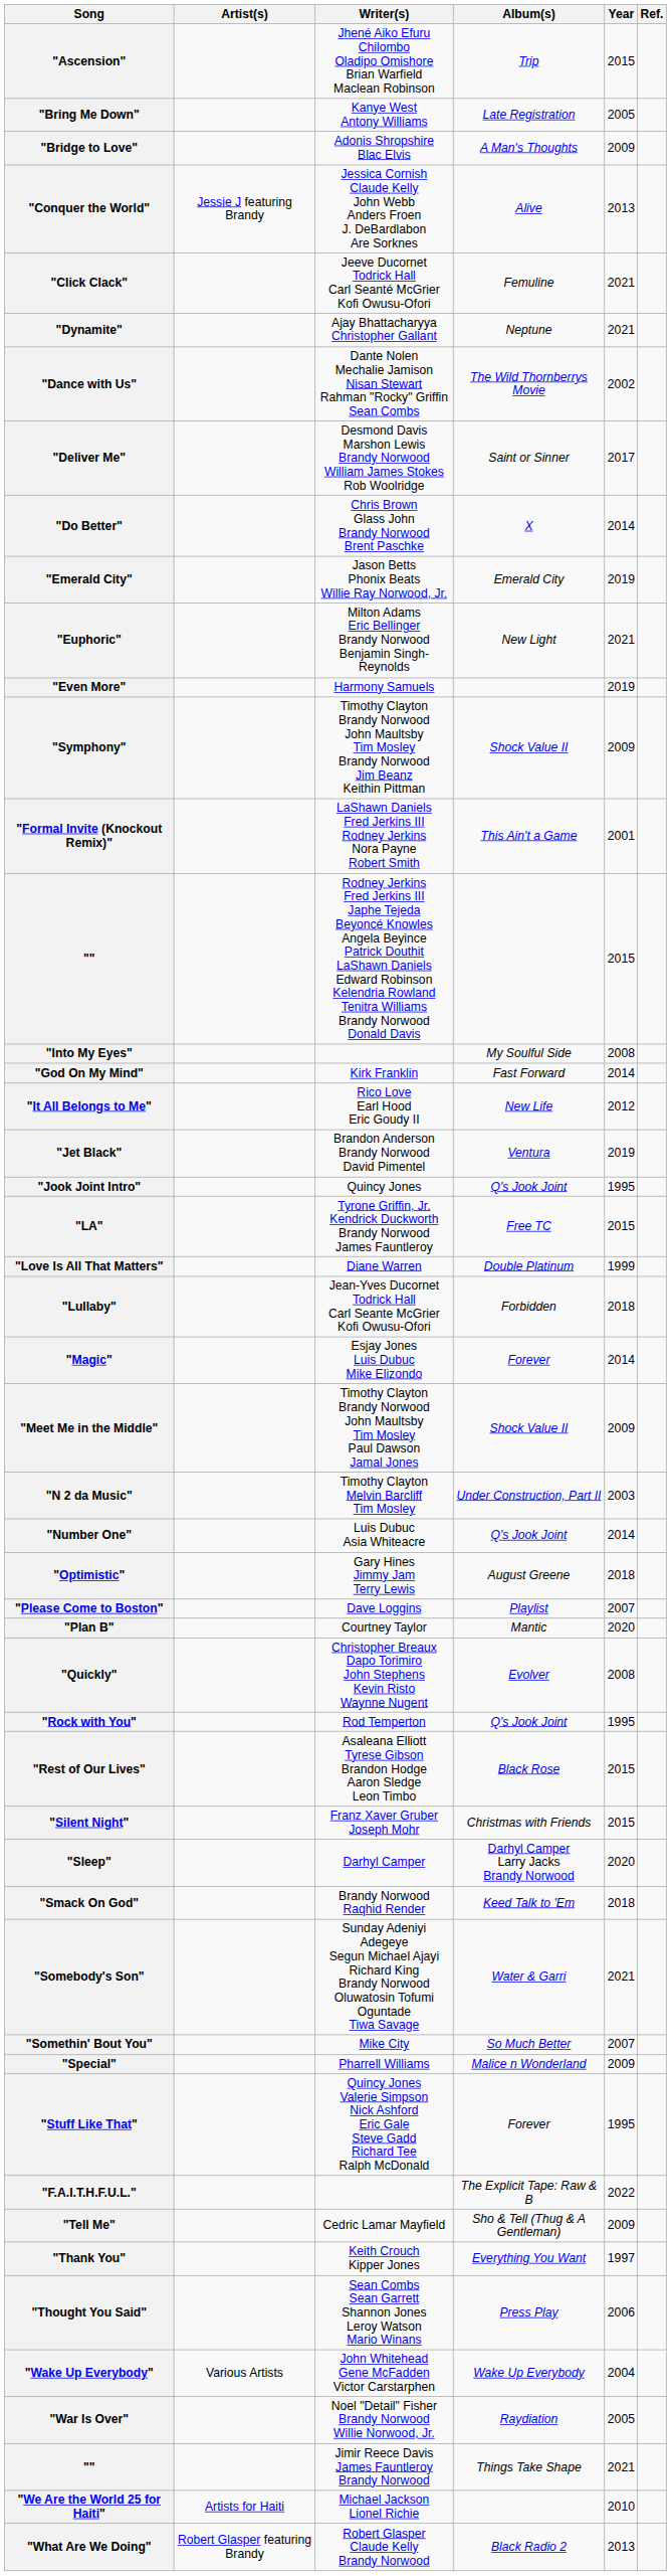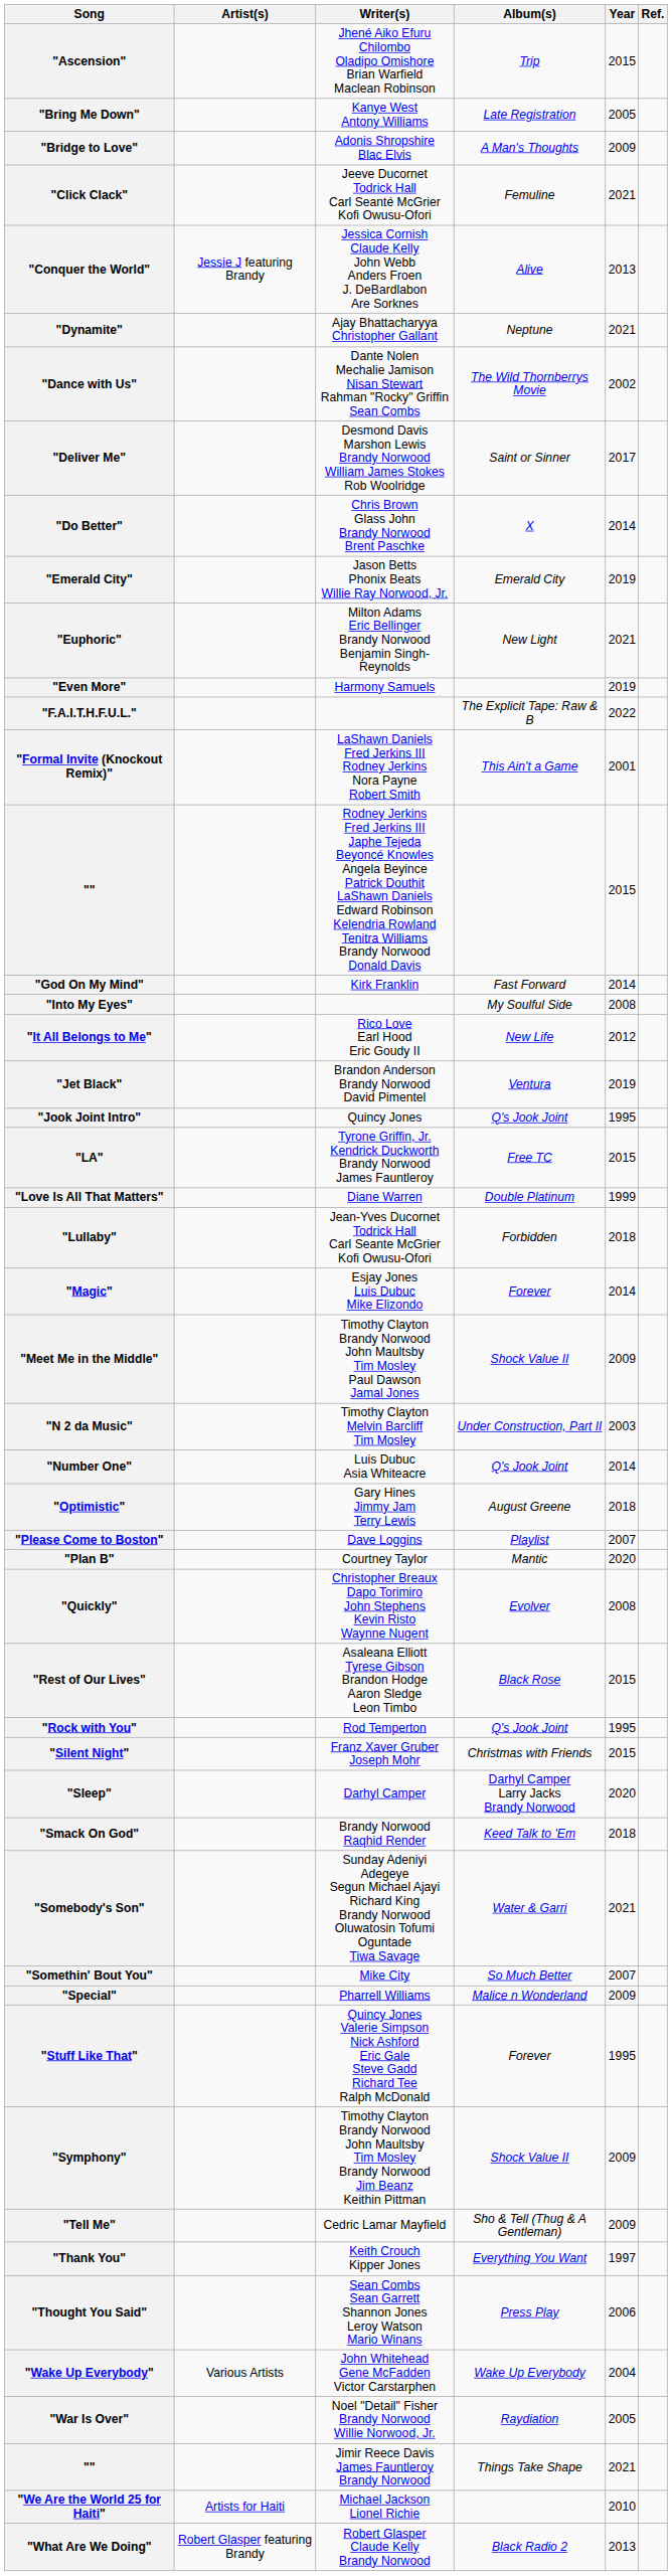 <table class="wikitable sortable plainrowheaders" style="text-align:center;">
 <tr>
 <th scope="col">Song</th>
 <th scope="col">Artist(s)</th>
 <th scope="col" class="unsortable">Writer(s)</th>
 <th scope="col">Album(s)</th>
 <th scope="col">Year</th>
 <th scope="col" class="unsortable">Ref.</th>
 </tr>
 <tr>
 <th scope=row>"Ascension"</th>
 <td></td>
 <td><a href='#'>Jhené Aiko Efuru Chilombo</a><br><a href='#'>Oladipo Omishore</a><br>Brian Warfield<br> Maclean Robinson</td>
 <td><em><a href='#'>Trip</a></em></td>
 <td>2015</td>
 <td></td>
 </tr>
 <tr>
 <th scope=row>"Bring Me Down"</th>
 <td></td>
 <td><a href='#'>Kanye West</a><br><a href='#'>Antony Williams</a></td>
 <td><em><a href='#'>Late Registration</a></em></td>
 <td>2005</td>
 <td></td>
 </tr>
 <tr>
 <th scope=row>"Bridge to Love"</th>
 <td></td>
 <td><a href='#'>Adonis Shropshire</a><br> <a href='#'>Blac Elvis</a></td>
 <td><em><a href='#'>A Man's Thoughts</a></em></td>
 <td>2009</td>
 <td></td>
 </tr>
 <tr>
+<th scope=row>"Click Clack"</th>
+<td></td>
+<td>Jeeve Ducornet <br> <a href='#'>Todrick Hall</a> <br> Carl Seanté McGrier <br> Kofi Owusu-Ofori</td>
+<td><em>Femuline</em></td>
+<td>2021</td>
+<td></td>
+</tr>
+<tr>
 <th scope=row>"Conquer the World"</th>
 <td><a href='#'>Jessie J</a> featuring Brandy</td>
 <td><a href='#'>Jessica Cornish</a><br><a href='#'>Claude Kelly</a><br>John Webb<br>Anders Froen<br>J. DeBardlabon<br>Are Sorknes</td>
 <td><em><a href='#'>Alive</a></em></td>
 <td>2013</td>
-<td></td>
-</tr>
-<tr>
-<th scope=row>"Click Clack"</th>
-<td></td>
-<td>Jeeve Ducornet <br> <a href='#'>Todrick Hall</a> <br> Carl Seanté McGrier <br> Kofi Owusu-Ofori</td>
-<td><em>Femuline</em></td>
-<td>2021</td>
 <td></td>
 </tr>
 <tr>
 <th scope=row>"Dynamite"</th>
 <td></td>
 <td>Ajay Bhattacharyya <br> <a href='#'>Christopher Gallant</a></td>
 <td><em>Neptune</em></td>
 <td>2021</td>
 <td></td>
 </tr>
 <tr>
 <th scope=row>"Dance with Us"</th>
 <td></td>
 <td>Dante Nolen<br> Mechalie Jamison<br> <a href='#'>Nisan Stewart</a><br> Rahman "Rocky" Griffin<br> <a href='#'>Sean Combs</a></td>
 <td><em><a href='#'>The Wild Thornberrys Movie</a></em></td>
 <td>2002</td>
 <td></td>
 </tr>
 <tr>
 <th scope=row>"Deliver Me"</th>
 <td></td>
 <td>Desmond Davis <br> Marshon Lewis <br> <a href='#'>Brandy Norwood</a> <br> <a href='#'>William James Stokes</a> <br> Rob Woolridge</td>
 <td><em>Saint or Sinner</em></td>
 <td>2017</td>
 <td></td>
 </tr>
 <tr>
 <th scope=row>"Do Better"</th>
 <td></td>
 <td><a href='#'>Chris Brown</a> <br> Glass John <br> <a href='#'>Brandy Norwood</a> <br> <a href='#'>Brent Paschke</a></td>
 <td><em><a href='#'>X</a></em></td>
 <td>2014</td>
 <td></td>
 </tr>
 <tr>
 <th scope=row>"Emerald City"</th>
 <td></td>
 <td>Jason Betts <br> Phonix Beats <br> <a href='#'>Willie Ray Norwood, Jr.</a></td>
 <td><em>Emerald City</em></td>
 <td>2019</td>
 <td></td>
 </tr>
 <tr>
 <th scope=row>"Euphoric"</th>
 <td></td>
 <td>Milton Adams <br> <a href='#'>Eric Bellinger</a> <br> Brandy Norwood <br> Benjamin Singh-Reynolds</td>
 <td><em>New Light</em></td>
 <td>2021</td>
 <td></td>
 </tr>
 <tr>
 <th scope=row>"Even More"</th>
 <td></td>
 <td><a href='#'>Harmony Samuels</a></td>
 <td></td>
 <td>2019</td>
 <td></td>
 </tr>
 <tr>
-<th scope=row>"Symphony"</th>
+<th scope=row>"F.A.I.T.H.F.U.L."</th>
 <td></td>
-<td>Timothy Clayton<br> Brandy Norwood<br> John Maultsby<br> <a href='#'>Tim Mosley</a><br> Brandy Norwood<br> <a href='#'>Jim Beanz</a> <br>Keithin Pittman</td>
-<td><em><a href='#'>Shock Value II</a></em></td>
-<td>2009</td>
+<td></td>
+<td><em>The Explicit Tape: Raw & B</em></td>
+<td>2022</td>
 <td></td>
 </tr>
 <tr>
 <th scope=row>"<a href='#'>Formal Invite</a> (Knockout Remix)"</th>
 <td></td>
 <td><a href='#'>LaShawn Daniels</a><br> <a href='#'>Fred Jerkins III</a><br> <a href='#'>Rodney Jerkins</a><br> Nora Payne<br> <a href='#'>Robert Smith</a></td>
 <td><em><a href='#'>This Ain't a Game</a></em></td>
 <td>2001</td>
 <td></td>
 </tr>
 <tr>
 <th scope=row>""</th>
 <td></td>
 <td><a href='#'>Rodney Jerkins</a> <br> <a href='#'>Fred Jerkins III</a> <br> <a href='#'>Japhe Tejeda</a> <br> <a href='#'>Beyoncé Knowles</a> <br> Angela Beyince <br> <a href='#'>Patrick Douthit</a> <br> <a href='#'>LaShawn Daniels</a> <br> Edward Robinson <br> <a href='#'>Kelendria Rowland</a> <br> <a href='#'>Tenitra Williams</a> <br> Brandy Norwood <br> <a href='#'>Donald Davis</a></td>
 <td></td>
 <td>2015</td>
 <td></td>
 </tr>
 <tr>
+<th scope=row>"God On My Mind"</th>
+<td></td>
+<td><a href='#'>Kirk Franklin</a></td>
+<td><em>Fast Forward</em></td>
+<td>2014</td>
+<td></td>
+</tr>
+<tr>
 <th scope=row>"Into My Eyes"</th>
 <td></td>
 <td></td>
 <td><em>My Soulful Side</em></td>
 <td>2008</td>
-<td></td>
-</tr>
-<tr>
-<th scope=row>"God On My Mind"</th>
-<td></td>
-<td><a href='#'>Kirk Franklin</a></td>
-<td><em>Fast Forward</em></td>
-<td>2014</td>
 <td></td>
 </tr>
 <tr>
 <th scope=row>"<a href='#'>It All Belongs to Me</a>"</th>
 <td></td>
 <td><a href='#'>Rico Love</a><br> Earl Hood<br> Eric Goudy II</td>
 <td><em><a href='#'>New Life</a></em></td>
 <td>2012</td>
 <td></td>
 </tr>
 <tr>
 <th scope=row>"Jet Black"</th>
 <td></td>
 <td>Brandon Anderson <br> Brandy Norwood <br> David Pimentel</td>
 <td><em><a href='#'>Ventura</a></em></td>
 <td>2019</td>
 <td></td>
 </tr>
 <tr>
 <th scope=row>"Jook Joint Intro"</th>
 <td></td>
 <td>Quincy Jones</td>
 <td><em><a href='#'>Q's Jook Joint</a></em></td>
 <td>1995</td>
 <td></td>
 </tr>
 <tr>
 <th scope=row>"LA"</th>
 <td></td>
 <td><a href='#'>Tyrone Griffin, Jr.</a><br> <a href='#'>Kendrick Duckworth</a><br>Brandy Norwood<br>James Fauntleroy</td>
 <td><em><a href='#'>Free TC</a></em></td>
 <td>2015</td>
 <td></td>
 </tr>
 <tr>
 <th scope=row>"Love Is All That Matters"</th>
 <td></td>
 <td><a href='#'>Diane Warren</a></td>
 <td><em><a href='#'>Double Platinum</a></em></td>
 <td>1999</td>
 <td></td>
 </tr>
 <tr>
 <th scope=row>"Lullaby"</th>
 <td></td>
 <td>Jean-Yves Ducornet <br> <a href='#'>Todrick Hall</a> <br> Carl Seante McGrier <br> Kofi Owusu-Ofori</td>
 <td><em>Forbidden</em></td>
 <td>2018</td>
 <td></td>
 </tr>
 <tr>
 <th scope=row>"<a href='#'>Magic</a>"</th>
 <td></td>
 <td>Esjay Jones<br><a href='#'>Luis Dubuc</a><br><a href='#'>Mike Elizondo</a></td>
 <td><em><a href='#'>Forever</a></em></td>
 <td>2014</td>
 <td></td>
 </tr>
 <tr>
 <th scope=row>"Meet Me in the Middle"</th>
 <td></td>
 <td>Timothy Clayton<br> Brandy Norwood<br> John Maultsby<br> <a href='#'>Tim Mosley</a><br> Paul Dawson<br> <a href='#'>Jamal Jones</a></td>
 <td><em><a href='#'>Shock Value II</a></em></td>
 <td>2009</td>
 <td></td>
 </tr>
 <tr>
 <th scope=row>"N 2 da Music"</th>
 <td></td>
 <td>Timothy Clayton<br> <a href='#'>Melvin Barcliff</a><br> <a href='#'>Tim Mosley</a></td>
 <td><em><a href='#'>Under Construction, Part II</a></em></td>
 <td>2003</td>
 <td></td>
 </tr>
 <tr>
 <th scope=row>"Number One"</th>
 <td></td>
 <td>Luis Dubuc <br> Asia Whiteacre</td>
 <td><em><a href='#'>Q's Jook Joint</a></em></td>
 <td>2014</td>
 <td></td>
 </tr>
 <tr>
 <th scope=row>"<a href='#'>Optimistic</a>"</th>
 <td></td>
 <td>Gary Hines <br> <a href='#'>Jimmy Jam</a> <br> <a href='#'>Terry Lewis</a></td>
 <td><em>August Greene</em></td>
 <td>2018</td>
 <td></td>
 </tr>
 <tr>
 <th scope=row>"<a href='#'>Please Come to Boston</a>"</th>
 <td></td>
 <td><a href='#'>Dave Loggins</a></td>
 <td><em><a href='#'>Playlist</a></em></td>
 <td>2007</td>
 <td></td>
 </tr>
 <tr>
 <th scope=row>"Plan B"</th>
 <td></td>
 <td>Courtney Taylor</td>
 <td><em>Mantic</em></td>
 <td>2020</td>
 <td></td>
 </tr>
 <tr>
 <th scope=row>"Quickly"</th>
 <td></td>
 <td><a href='#'>Christopher Breaux</a><br> <a href='#'>Dapo Torimiro</a><br> <a href='#'>John Stephens</a> <br> <a href='#'>Kevin Risto</a><br> <a href='#'>Waynne Nugent</a></td>
 <td><em><a href='#'>Evolver</a></em></td>
 <td>2008</td>
 <td></td>
 </tr>
 <tr>
+<th scope=row>"Rest of Our Lives"</th>
+<td></td>
+<td>Asaleana Elliott<br><a href='#'>Tyrese Gibson</a><br>Brandon Hodge<br>Aaron Sledge<br>Leon Timbo</td>
+<td><em><a href='#'>Black Rose</a></em></td>
+<td>2015</td>
+<td></td>
+</tr>
+<tr>
 <th scope=row>"<a href='#'>Rock with You</a>"</th>
 <td></td>
 <td><a href='#'>Rod Temperton</a></td>
 <td><em><a href='#'>Q's Jook Joint</a></em></td>
 <td>1995</td>
-<td></td>
-</tr>
-<tr>
-<th scope=row>"Rest of Our Lives"</th>
-<td></td>
-<td>Asaleana Elliott<br><a href='#'>Tyrese Gibson</a><br>Brandon Hodge<br>Aaron Sledge<br>Leon Timbo</td>
-<td><em><a href='#'>Black Rose</a></em></td>
-<td>2015</td>
 <td></td>
 </tr>
 <tr>
 <th scope=row>"<a href='#'>Silent Night</a>"</th>
 <td></td>
 <td><a href='#'>Franz Xaver Gruber</a><br><a href='#'>Joseph Mohr</a></td>
 <td><em>Christmas with Friends</em></td>
 <td>2015</td>
 <td></td>
 </tr>
 <tr>
 <th scope=row>"Sleep"</th>
 <td></td>
 <td><a href='#'>Darhyl Camper</a></td>
 <td><a href='#'>Darhyl Camper</a> <br> Larry Jacks <br> <a href='#'>Brandy Norwood</a></td>
 <td>2020</td>
 <td></td>
 </tr>
 <tr>
 <th scope=row>"Smack On God"</th>
 <td></td>
 <td>Brandy Norwood<br><a href='#'>Raqhid Render</a></td>
 <td><em><a href='#'>Keed Talk to 'Em</a></em></td>
 <td>2018</td>
 <td></td>
 </tr>
 <tr>
 <th scope=row>"Somebody's Son"</th>
 <td></td>
 <td>Sunday Adeniyi Adegeye <br> Segun Michael Ajayi <br> Richard King <br> Brandy Norwood <br> Oluwatosin Tofumi Oguntade <br> <a href='#'>Tiwa Savage</a></td>
 <td><em><a href='#'>Water & Garri</a></em></td>
 <td>2021</td>
 <td></td>
 </tr>
 <tr>
 <th scope=row>"Somethin' Bout You"</th>
 <td></td>
 <td><a href='#'>Mike City</a></td>
 <td><em><a href='#'>So Much Better</a></em></td>
 <td>2007</td>
 <td></td>
 </tr>
 <tr>
 <th scope=row>"Special"</th>
 <td></td>
 <td><a href='#'>Pharrell Williams</a></td>
 <td><em><a href='#'>Malice n Wonderland</a></em></td>
 <td>2009</td>
 <td></td>
 </tr>
 <tr>
 <th scope=row>"<a href='#'>Stuff Like That</a>"</th>
 <td></td>
 <td><a href='#'>Quincy Jones</a><br> <a href='#'>Valerie Simpson</a><br> <a href='#'>Nick Ashford</a><br> <a href='#'>Eric Gale</a><br> <a href='#'>Steve Gadd</a><br> <a href='#'>Richard Tee</a><br> Ralph McDonald</td>
 <td><em>Forever </em></td>
 <td>1995</td>
 <td></td>
 </tr>
 <tr>
-<th scope=row>"F.A.I.T.H.F.U.L."</th>
+<th scope=row>"Symphony"</th>
 <td></td>
-<td></td>
-<td><em>The Explicit Tape: Raw & B</em></td>
-<td>2022</td>
+<td>Timothy Clayton<br> Brandy Norwood<br> John Maultsby<br> <a href='#'>Tim Mosley</a><br> Brandy Norwood<br> <a href='#'>Jim Beanz</a> <br>Keithin Pittman</td>
+<td><em><a href='#'>Shock Value II</a></em></td>
+<td>2009</td>
 <td></td>
 </tr>
 <tr>
 <th scope=row>"Tell Me"</th>
 <td></td>
 <td>Cedric Lamar Mayfield</td>
 <td><em>Sho & Tell (Thug & A Gentleman)</em></td>
 <td>2009</td>
 <td></td>
 </tr>
 <tr>
 <th scope=row>"Thank You"</th>
 <td></td>
 <td><a href='#'>Keith Crouch</a><br> Kipper Jones</td>
 <td><em><a href='#'>Everything You Want</a></em></td>
 <td>1997</td>
 <td></td>
 </tr>
 <tr>
 <th scope=row>"Thought You Said"</th>
 <td></td>
 <td><a href='#'>Sean Combs</a><br> <a href='#'>Sean Garrett</a><br> Shannon Jones<br> Leroy Watson<br> <a href='#'>Mario Winans</a></td>
 <td><em><a href='#'>Press Play</a></em></td>
 <td>2006</td>
 <td></td>
 </tr>
 <tr>
 <th scope=row>"<a href='#'>Wake Up Everybody</a>"</th>
 <td>Various Artists</td>
 <td><a href='#'>John Whitehead</a><br> <a href='#'>Gene McFadden</a><br> Victor Carstarphen</td>
 <td><em><a href='#'>Wake Up Everybody</a></em></td>
 <td>2004</td>
 <td></td>
 </tr>
 <tr>
 <th scope=row>"War Is Over"</th>
 <td></td>
 <td>Noel "Detail" Fisher <br> <a href='#'>Brandy Norwood</a> <br> <a href='#'>Willie Norwood, Jr.</a></td>
 <td><em><a href='#'>Raydiation</a></em></td>
 <td>2005</td>
 <td></td>
 </tr>
 <tr>
 <th scope=row>""</th>
 <td></td>
 <td>Jimir Reece Davis <br> <a href='#'>James Fauntleroy</a> <br> <a href='#'>Brandy Norwood</a></td>
 <td><em>Things Take Shape</em></td>
 <td>2021</td>
 <td></td>
 </tr>
 <tr>
 <th scope=row>"<a href='#'>We Are the World 25 for Haiti</a>"</th>
 <td><a href='#'>Artists for Haiti</a></td>
 <td><a href='#'>Michael Jackson</a><br> <a href='#'>Lionel Richie</a></td>
 <td></td>
 <td>2010</td>
 <td></td>
 </tr>
 <tr>
 <th scope=row>"What Are We Doing"</th>
 <td><a href='#'>Robert Glasper</a> featuring Brandy</td>
 <td><a href='#'>Robert Glasper</a> <br> <a href='#'>Claude Kelly</a> <br> <a href='#'>Brandy Norwood</a></td>
 <td><em><a href='#'>Black Radio 2</a></em></td>
 <td>2013</td>
 <td></td>
 </tr>
 </table>
